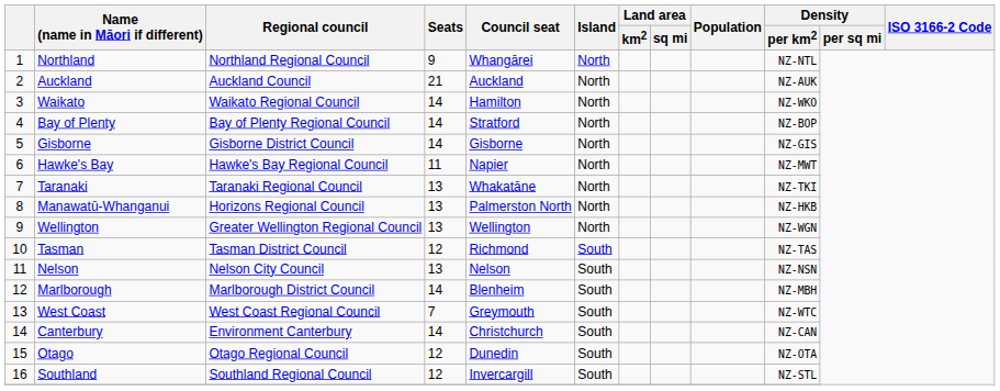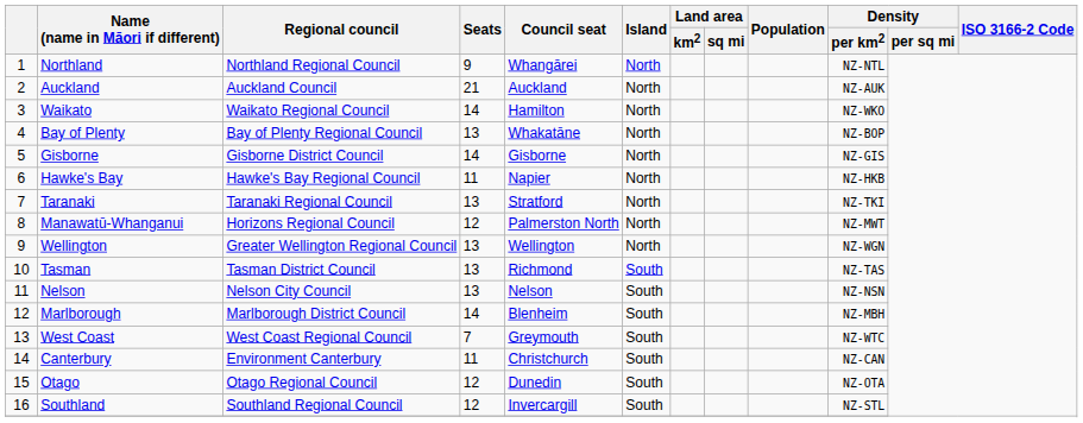 <table class="wikitable sortable plainrowheaders" style="text-align: left;">
 <tr>
 <th rowspan=2 bgcolor="#efefef" width="3%"></th>
 <th rowspan=2 align="left" bgcolor="#f2f2f4">Name<br>(name in <a href='#'>Māori</a> if different)</th>
 <th rowspan=2 align="left" bgcolor="#f2f2f4">Regional council</th>
 <th rowspan=2 align="left" bgcolor="#f2f2f4">Seats</th>
 <th rowspan=2 align="left" bgcolor="#f2f2f4">Council seat</th>
 <th rowspan=2 align="left" bgcolor="#f2f2f4">Island</th>
 <th colspan=2 align="right" bgcolor="#f2f2f4">Land area</th>
 <th rowspan=2 align="right" bgcolor="#f2f2f4">Population</th>
 <th colspan=2 align="right">Density</th>
 <th rowspan=2 align="right" bgcolor="#f2f2f4"><a href='#'>ISO 3166-2 Code</a></th>
 </tr>
 <tr>
 <th align="right">km<sup>2</sup></th>
 <th align="right">sq mi</th>
 <th align="right">per km<sup>2</sup></th>
 <th align="right">per sq mi</th>
 </tr>
 <tr>
 <td align="center">1</td>
 <td><a href='#'>Northland</a><br></td>
 <td><a href='#'>Northland Regional Council</a></td>
 <td>9</td>
 <td><a href='#'>Whangārei</a></td>
 <td><a href='#'>North</a></td>
 <td></td>
 <td align="right"></td>
 <td></td>
 <td align="right"><code>NZ-NTL</code></td>
 </tr>
 <tr>
 <td align="center">2</td>
 <td><a href='#'>Auckland</a><br></td>
 <td><a href='#'>Auckland Council</a></td>
 <td>21</td>
 <td><a href='#'>Auckland</a></td>
 <td>North</td>
 <td></td>
 <td align="right"></td>
 <td></td>
 <td align="right"><code>NZ-AUK</code></td>
 </tr>
 <tr>
 <td align="center">3</td>
 <td><a href='#'>Waikato</a></td>
 <td><a href='#'>Waikato Regional Council</a></td>
 <td>14</td>
 <td><a href='#'>Hamilton</a></td>
 <td>North</td>
 <td></td>
 <td align="right"></td>
 <td></td>
 <td align="right"><code>NZ-WKO</code></td>
 </tr>
 <tr>
 <td align="center">4</td>
 <td><a href='#'>Bay of Plenty</a><br></td>
 <td><a href='#'>Bay of Plenty Regional Council</a></td>
-<td>14</td>
-<td><a href='#'>Stratford</a></td>
+<td>13</td>
+<td><a href='#'>Whakatāne</a></td>
 <td>North</td>
 <td></td>
 <td align="right"></td>
 <td></td>
 <td align="right"><code>NZ-BOP</code></td>
 </tr>
 <tr>
 <td align="center">5</td>
 <td><a href='#'>Gisborne</a><br></td>
 <td><a href='#'>Gisborne District Council</a></td>
 <td>14</td>
 <td><a href='#'>Gisborne</a></td>
 <td>North</td>
 <td></td>
 <td align="right"></td>
 <td></td>
 <td align="right"><code>NZ-GIS</code></td>
 </tr>
 <tr>
 <td align="center">6</td>
 <td><a href='#'>Hawke's Bay</a><br></td>
 <td><a href='#'>Hawke's Bay Regional Council</a></td>
 <td>11</td>
 <td><a href='#'>Napier</a></td>
 <td>North</td>
 <td></td>
 <td align="right"></td>
 <td></td>
-<td align="right"><code>NZ-MWT</code></td>
+<td align="right"><code>NZ-HKB</code></td>
 </tr>
 <tr>
 <td align="center">7</td>
 <td><a href='#'>Taranaki</a></td>
 <td><a href='#'>Taranaki Regional Council</a></td>
 <td>13</td>
-<td><a href='#'>Whakatāne</a></td>
+<td><a href='#'>Stratford</a></td>
 <td>North</td>
 <td></td>
 <td align="right"></td>
 <td></td>
 <td align="right"><code>NZ-TKI</code></td>
 </tr>
 <tr>
 <td align="center">8</td>
 <td><a href='#'>Manawatū-Whanganui</a></td>
 <td><a href='#'>Horizons Regional Council</a></td>
-<td>13</td>
+<td>12</td>
 <td><a href='#'>Palmerston North</a></td>
 <td>North</td>
 <td></td>
 <td align="right"></td>
 <td></td>
-<td align="right"><code>NZ-HKB</code></td>
+<td align="right"><code>NZ-MWT</code></td>
 </tr>
 <tr>
 <td align="center">9</td>
 <td><a href='#'>Wellington</a><br></td>
 <td><a href='#'>Greater Wellington Regional Council</a></td>
 <td>13</td>
 <td><a href='#'>Wellington</a></td>
 <td>North</td>
 <td></td>
 <td align="right"></td>
 <td></td>
 <td align="right"><code>NZ-WGN</code></td>
 </tr>
 <tr>
 <td align="center">10</td>
 <td><a href='#'>Tasman</a><br></td>
 <td><a href='#'>Tasman District Council</a></td>
-<td>12</td>
+<td>13</td>
 <td><a href='#'>Richmond</a></td>
 <td><a href='#'>South</a></td>
 <td></td>
 <td align="right"></td>
 <td></td>
 <td align="right"><code>NZ-TAS</code></td>
 </tr>
 <tr>
 <td align="center">11</td>
 <td><a href='#'>Nelson</a><br></td>
 <td><a href='#'>Nelson City Council</a></td>
 <td>13</td>
 <td><a href='#'>Nelson</a></td>
 <td>South</td>
 <td></td>
 <td align="right"></td>
 <td></td>
 <td align="right"><code>NZ-NSN</code></td>
 </tr>
 <tr>
 <td align="center">12</td>
 <td><a href='#'>Marlborough</a><br></td>
 <td><a href='#'>Marlborough District Council</a></td>
 <td>14</td>
 <td><a href='#'>Blenheim</a></td>
 <td>South</td>
 <td></td>
 <td align="right"></td>
 <td></td>
 <td align="right"><code>NZ-MBH</code></td>
 </tr>
 <tr>
 <td align="center">13</td>
 <td><a href='#'>West Coast</a><br></td>
 <td><a href='#'>West Coast Regional Council</a></td>
 <td>7</td>
 <td><a href='#'>Greymouth</a></td>
 <td>South</td>
 <td></td>
 <td align="right"></td>
 <td></td>
 <td align="right"><code>NZ-WTC</code></td>
 </tr>
 <tr>
 <td align="center">14</td>
 <td><a href='#'>Canterbury</a><br></td>
 <td><a href='#'>Environment Canterbury</a></td>
-<td>14</td>
+<td>11</td>
 <td><a href='#'>Christchurch</a></td>
 <td>South</td>
 <td></td>
 <td align="right"></td>
 <td></td>
 <td align="right"><code>NZ-CAN</code></td>
 </tr>
 <tr>
 <td align="center">15</td>
 <td><a href='#'>Otago</a><br></td>
 <td><a href='#'>Otago Regional Council</a></td>
 <td>12</td>
 <td><a href='#'>Dunedin</a></td>
 <td>South</td>
 <td></td>
 <td align="right"></td>
 <td></td>
 <td align="right"><code>NZ-OTA</code></td>
 </tr>
 <tr>
 <td align="center">16</td>
 <td><a href='#'>Southland</a><br></td>
 <td><a href='#'>Southland Regional Council</a></td>
 <td>12</td>
 <td><a href='#'>Invercargill</a></td>
 <td>South</td>
 <td></td>
 <td align="right"></td>
 <td></td>
 <td align="right"><code>NZ-STL</code></td>
 </tr>
 <tr>
 </tr>
 </table>
